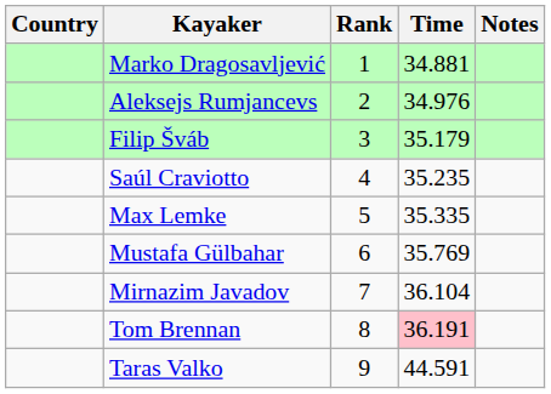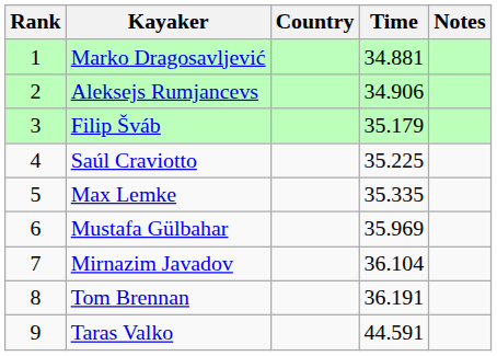 <table class="wikitable" style="text-align:center">
 <tr>
+<th>Rank</th>
+<th>Kayaker</th>
 <th>Country</th>
-<th>Kayaker</th>
-<th>Rank</th>
 <th>Time</th>
 <th>Notes</th>
 </tr>
 <tr bgcolor=bbffbb>
+<td>1</td>
+<td align="left"><a href='#'>Marko Dragosavljević</a></td>
 <td align="left"></td>
-<td align="left"><a href='#'>Marko Dragosavljević</a></td>
-<td>1</td>
 <td>34.881</td>
 <td></td>
 </tr>
 <tr bgcolor=bbffbb>
+<td>2</td>
+<td align="left"><a href='#'>Aleksejs Rumjancevs</a></td>
 <td align="left"></td>
-<td align="left"><a href='#'>Aleksejs Rumjancevs</a></td>
-<td>2</td>
-<td>34.976</td>
+<td>34.906</td>
 <td></td>
 </tr>
 <tr bgcolor=bbffbb>
+<td>3</td>
+<td align="left"><a href='#'>Filip Šváb</a></td>
 <td align="left"></td>
-<td align="left"><a href='#'>Filip Šváb</a></td>
-<td>3</td>
 <td>35.179</td>
 <td></td>
 </tr>
 <tr>
+<td>4</td>
+<td align="left"><a href='#'>Saúl Craviotto</a></td>
 <td align="left"></td>
-<td align="left"><a href='#'>Saúl Craviotto</a></td>
-<td>4</td>
-<td>35.235</td>
+<td>35.225</td>
 <td></td>
 </tr>
 <tr>
+<td>5</td>
+<td align="left"><a href='#'>Max Lemke</a></td>
 <td align="left"></td>
-<td align="left"><a href='#'>Max Lemke</a></td>
-<td>5</td>
 <td>35.335</td>
 <td></td>
 </tr>
 <tr>
+<td>6</td>
+<td align="left"><a href='#'>Mustafa Gülbahar</a></td>
 <td align="left"></td>
-<td align="left"><a href='#'>Mustafa Gülbahar</a></td>
-<td>6</td>
-<td>35.769</td>
+<td>35.969</td>
 <td></td>
 </tr>
 <tr>
+<td>7</td>
+<td align="left"><a href='#'>Mirnazim Javadov</a></td>
 <td align="left"></td>
-<td align="left"><a href='#'>Mirnazim Javadov</a></td>
-<td>7</td>
 <td>36.104</td>
 <td></td>
 </tr>
 <tr>
+<td>8</td>
+<td align="left"><a href='#'>Tom Brennan</a></td>
 <td align="left"></td>
-<td align="left"><a href='#'>Tom Brennan</a></td>
-<td>8</td>
-<td style="background: pink;">36.191</td>
+<td>36.191</td>
 <td></td>
 </tr>
 <tr>
+<td>9</td>
+<td align="left"><a href='#'>Taras Valko</a></td>
 <td align="left"></td>
-<td align="left"><a href='#'>Taras Valko</a></td>
-<td>9</td>
 <td>44.591</td>
 <td></td>
 </tr>
 </table>
